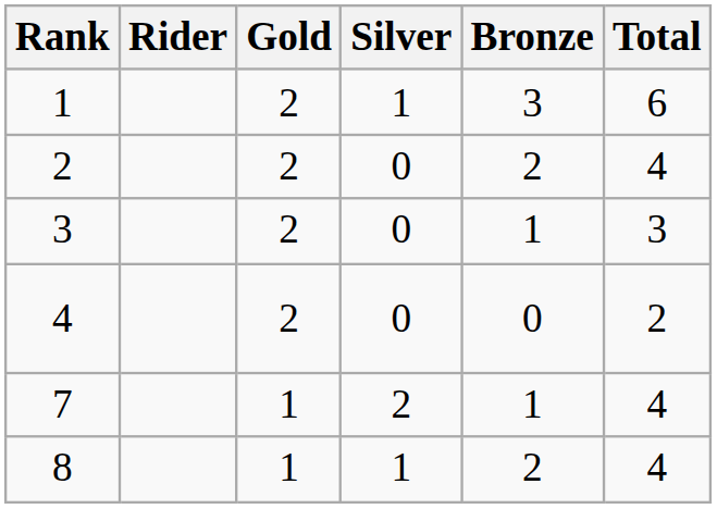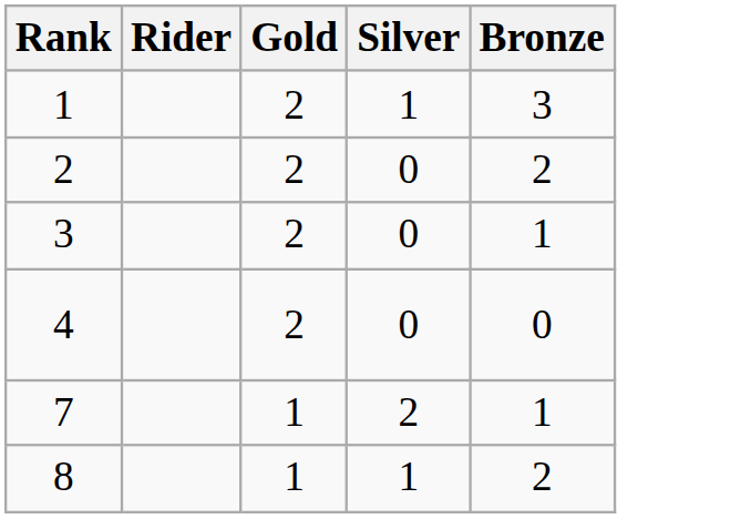 <table class="wikitable" style="text-align: center">
 <tr>
 <th>Rank</th>
 <th>Rider</th>
 <th>Gold</th>
 <th>Silver</th>
 <th>Bronze</th>
-<th>Total</th>
 </tr>
 <tr>
 <td>1</td>
 <td align=left></td>
 <td>2</td>
 <td>1</td>
 <td>3</td>
-<td>6</td>
 </tr>
 <tr>
 <td>2</td>
 <td align=left></td>
 <td>2</td>
 <td>0</td>
 <td>2</td>
-<td>4</td>
 </tr>
 <tr>
 <td>3</td>
 <td align=left></td>
 <td>2</td>
 <td>0</td>
 <td>1</td>
-<td>3</td>
 </tr>
 <tr>
 <td>4</td>
 <td align=left><br><br></td>
 <td>2</td>
 <td>0</td>
 <td>0</td>
-<td>2</td>
 </tr>
 <tr>
 <td>7</td>
 <td align=left></td>
 <td>1</td>
 <td>2</td>
 <td>1</td>
-<td>4</td>
 </tr>
 <tr>
 <td>8</td>
 <td align=left></td>
 <td>1</td>
 <td>1</td>
 <td>2</td>
-<td>4</td>
 </tr>
 </table>
